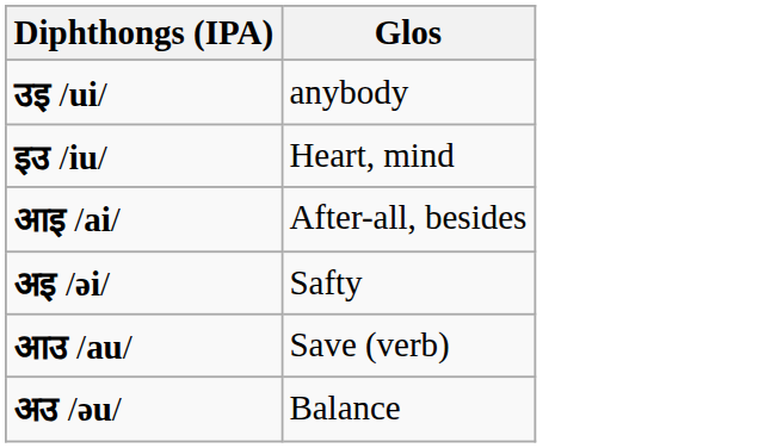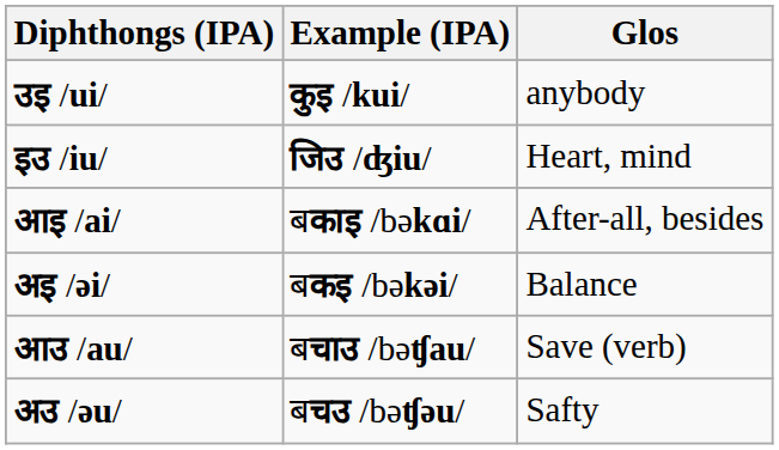 <table class="wikitable">
 <tr>
 <th>Diphthongs (IPA)</th>
+<th>Example (IPA)</th>
 <th>Glos</th>
 </tr>
 <tr>
 <td><strong>उइ</strong> /<strong>ui</strong>/</td>
+<td><strong>कुइ</strong> /<strong>kui</strong>/</td>
 <td>anybody</td>
 </tr>
 <tr>
 <td><strong>इउ</strong> /<strong>iu</strong>/</td>
+<td><strong>जिउ</strong> /<strong>ʤiu</strong>/</td>
 <td>Heart, mind</td>
 </tr>
 <tr>
 <td><strong>आइ</strong> /<strong>ai</strong>/</td>
+<td>ब<strong>काइ</strong> /bə<strong>kɑi</strong>/</td>
 <td>After-all, besides</td>
 </tr>
 <tr>
 <td><strong>अइ</strong> /<strong>əi</strong>/</td>
-<td>Safty</td>
+<td>ब<strong>कइ</strong> /bə<strong>kəi</strong>/</td>
+<td>Balance</td>
 </tr>
 <tr>
 <td><strong>आउ</strong> /<strong>au</strong>/</td>
+<td>ब<strong>चाउ</strong> /bə<strong>ʧau</strong>/</td>
 <td>Save (verb)</td>
 </tr>
 <tr>
 <td><strong>अउ</strong> /<strong>əu</strong>/</td>
-<td>Balance</td>
+<td>ब<strong>चउ</strong> /bə<strong>ʧəu</strong>/</td>
+<td>Safty</td>
 </tr>
 </table>
